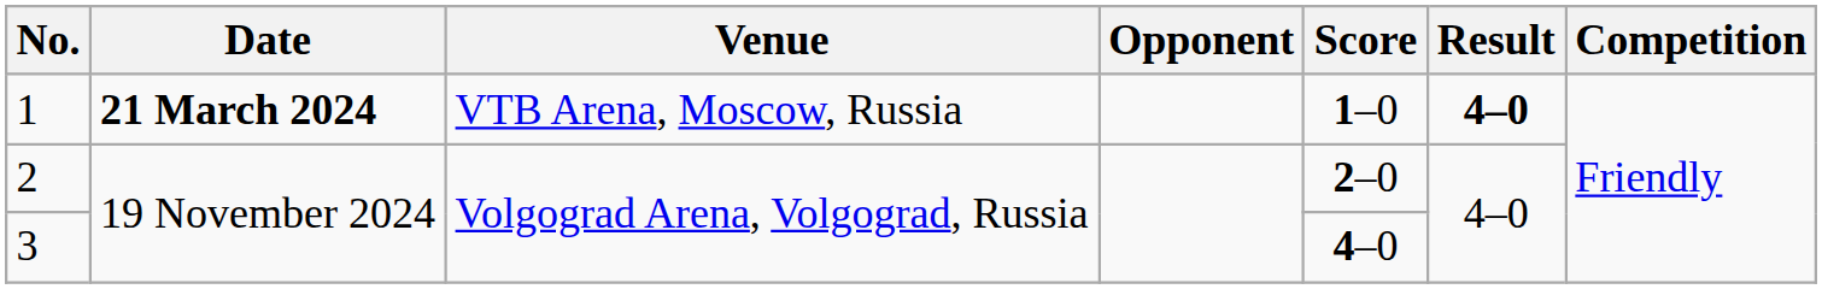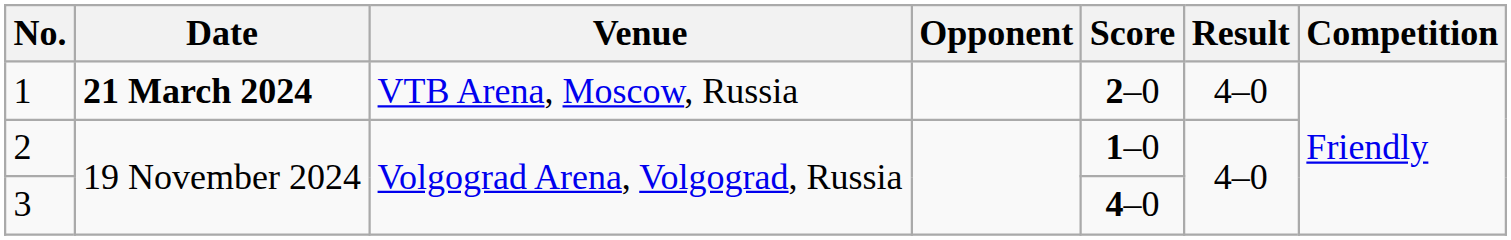 <table class="wikitable">
 <tr>
 <th>No.</th>
 <th>Date</th>
 <th>Venue</th>
 <th>Opponent</th>
 <th>Score</th>
 <th>Result</th>
 <th>Competition</th>
 </tr>
 <tr>
 <td>1</td>
 <td><strong>21 March 2024</strong></td>
 <td><a href='#'>VTB Arena</a>, <a href='#'>Moscow</a>, Russia</td>
 <td></td>
-<td align=center><strong>1</strong>–0</td>
-<td align=center><strong>4–0</strong></td>
+<td align=center><strong>2</strong>–0</td>
+<td align=center>4–0</td>
 <td rowspan=3><a href='#'>Friendly</a></td>
 </tr>
 <tr>
 <td>2</td>
 <td rowspan=2>19 November 2024</td>
 <td rowspan=2><a href='#'>Volgograd Arena</a>, <a href='#'>Volgograd</a>, Russia</td>
 <td rowspan=2></td>
-<td align=center><strong>2</strong>–0</td>
+<td align=center><strong>1</strong>–0</td>
 <td rowspan=2 align=center>4–0</td>
 </tr>
 <tr>
 <td>3</td>
 <td align=center><strong>4</strong>–0</td>
 </tr>
 </table>
